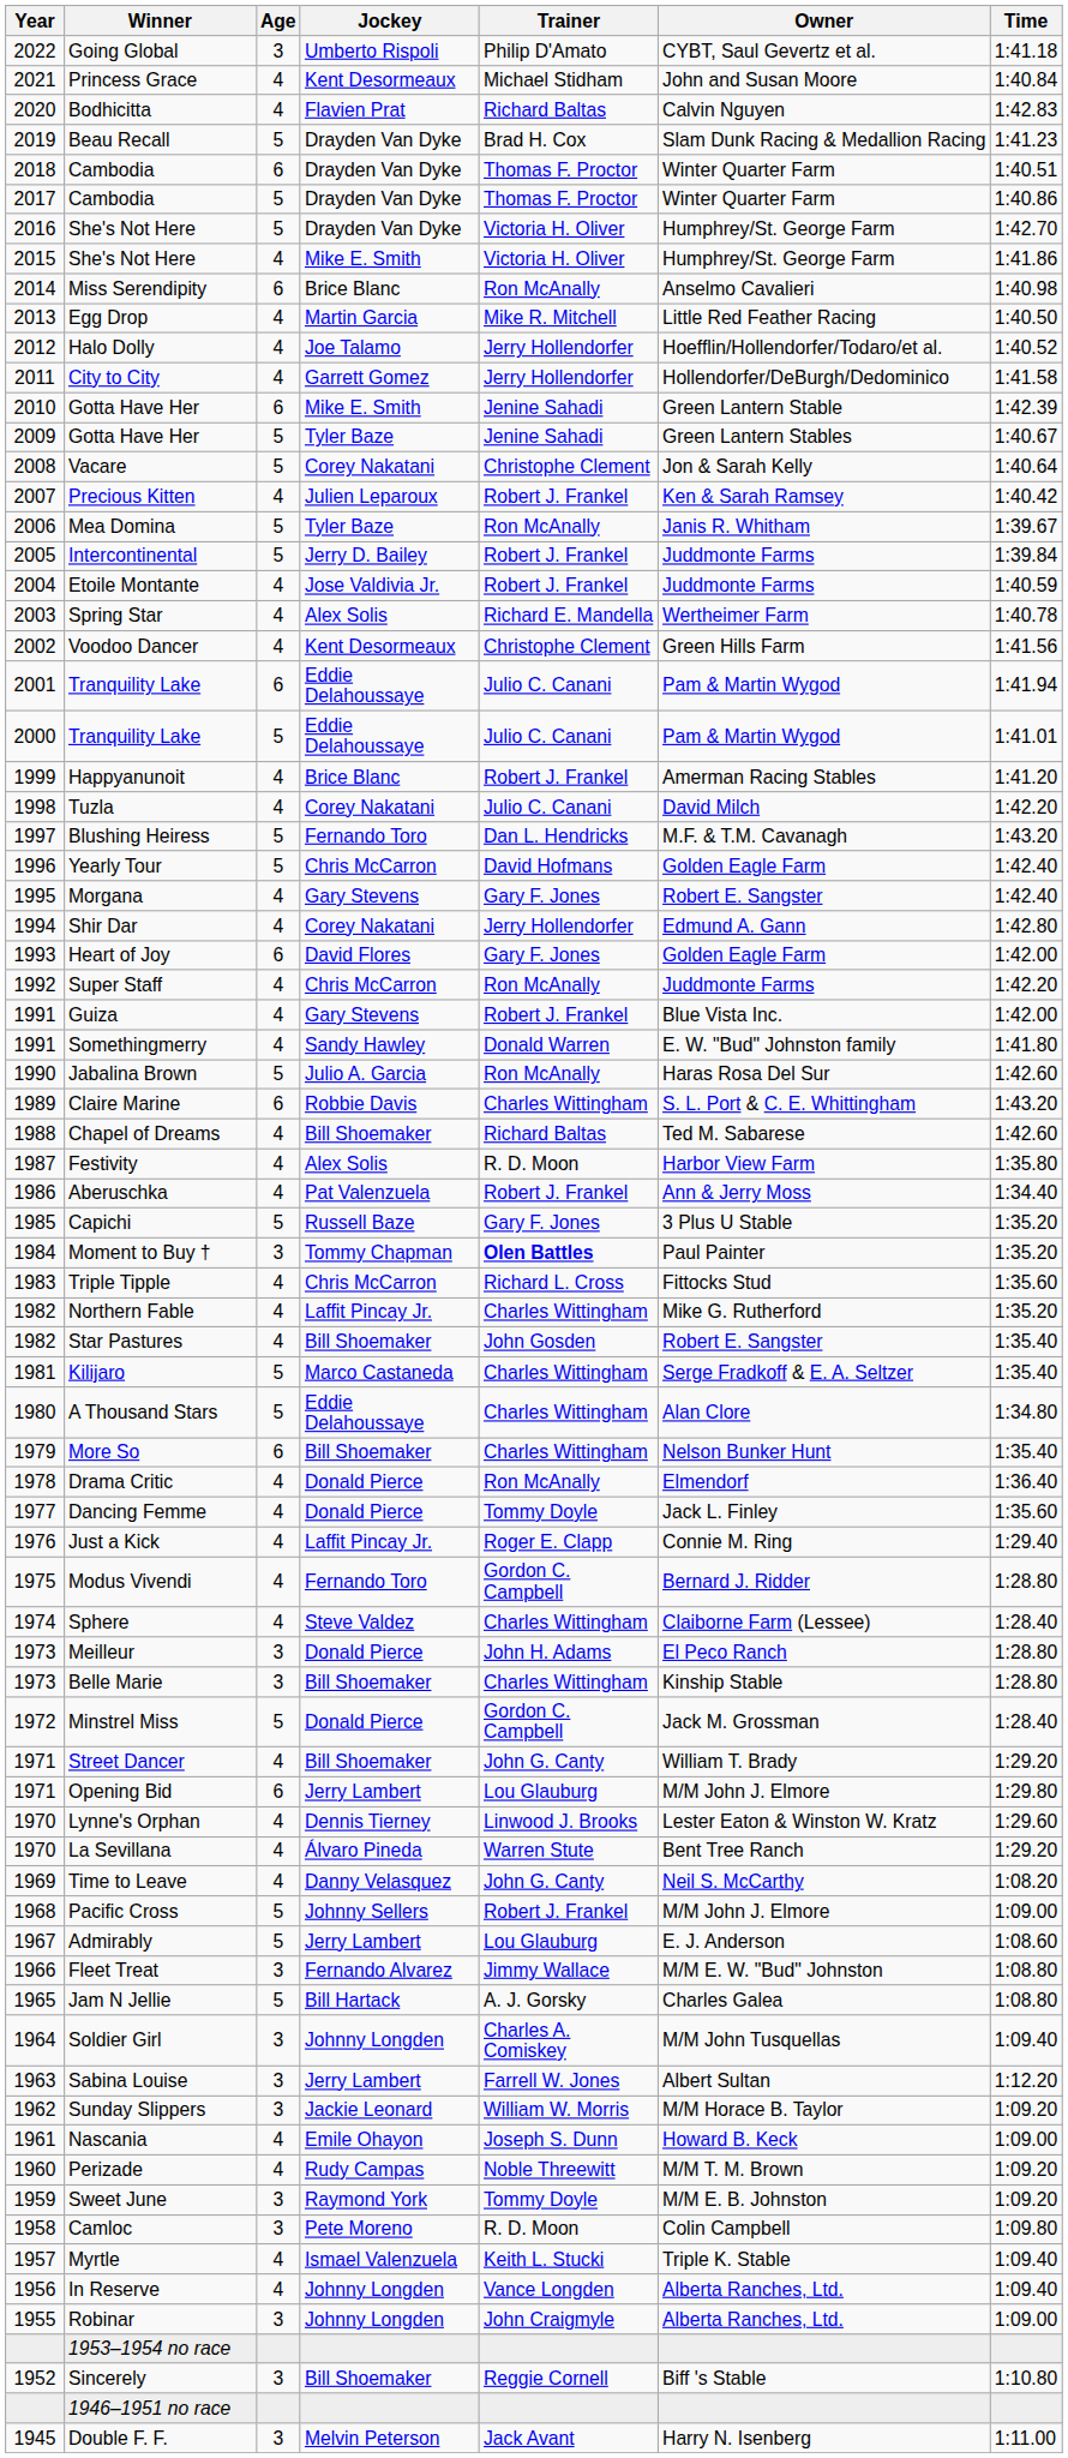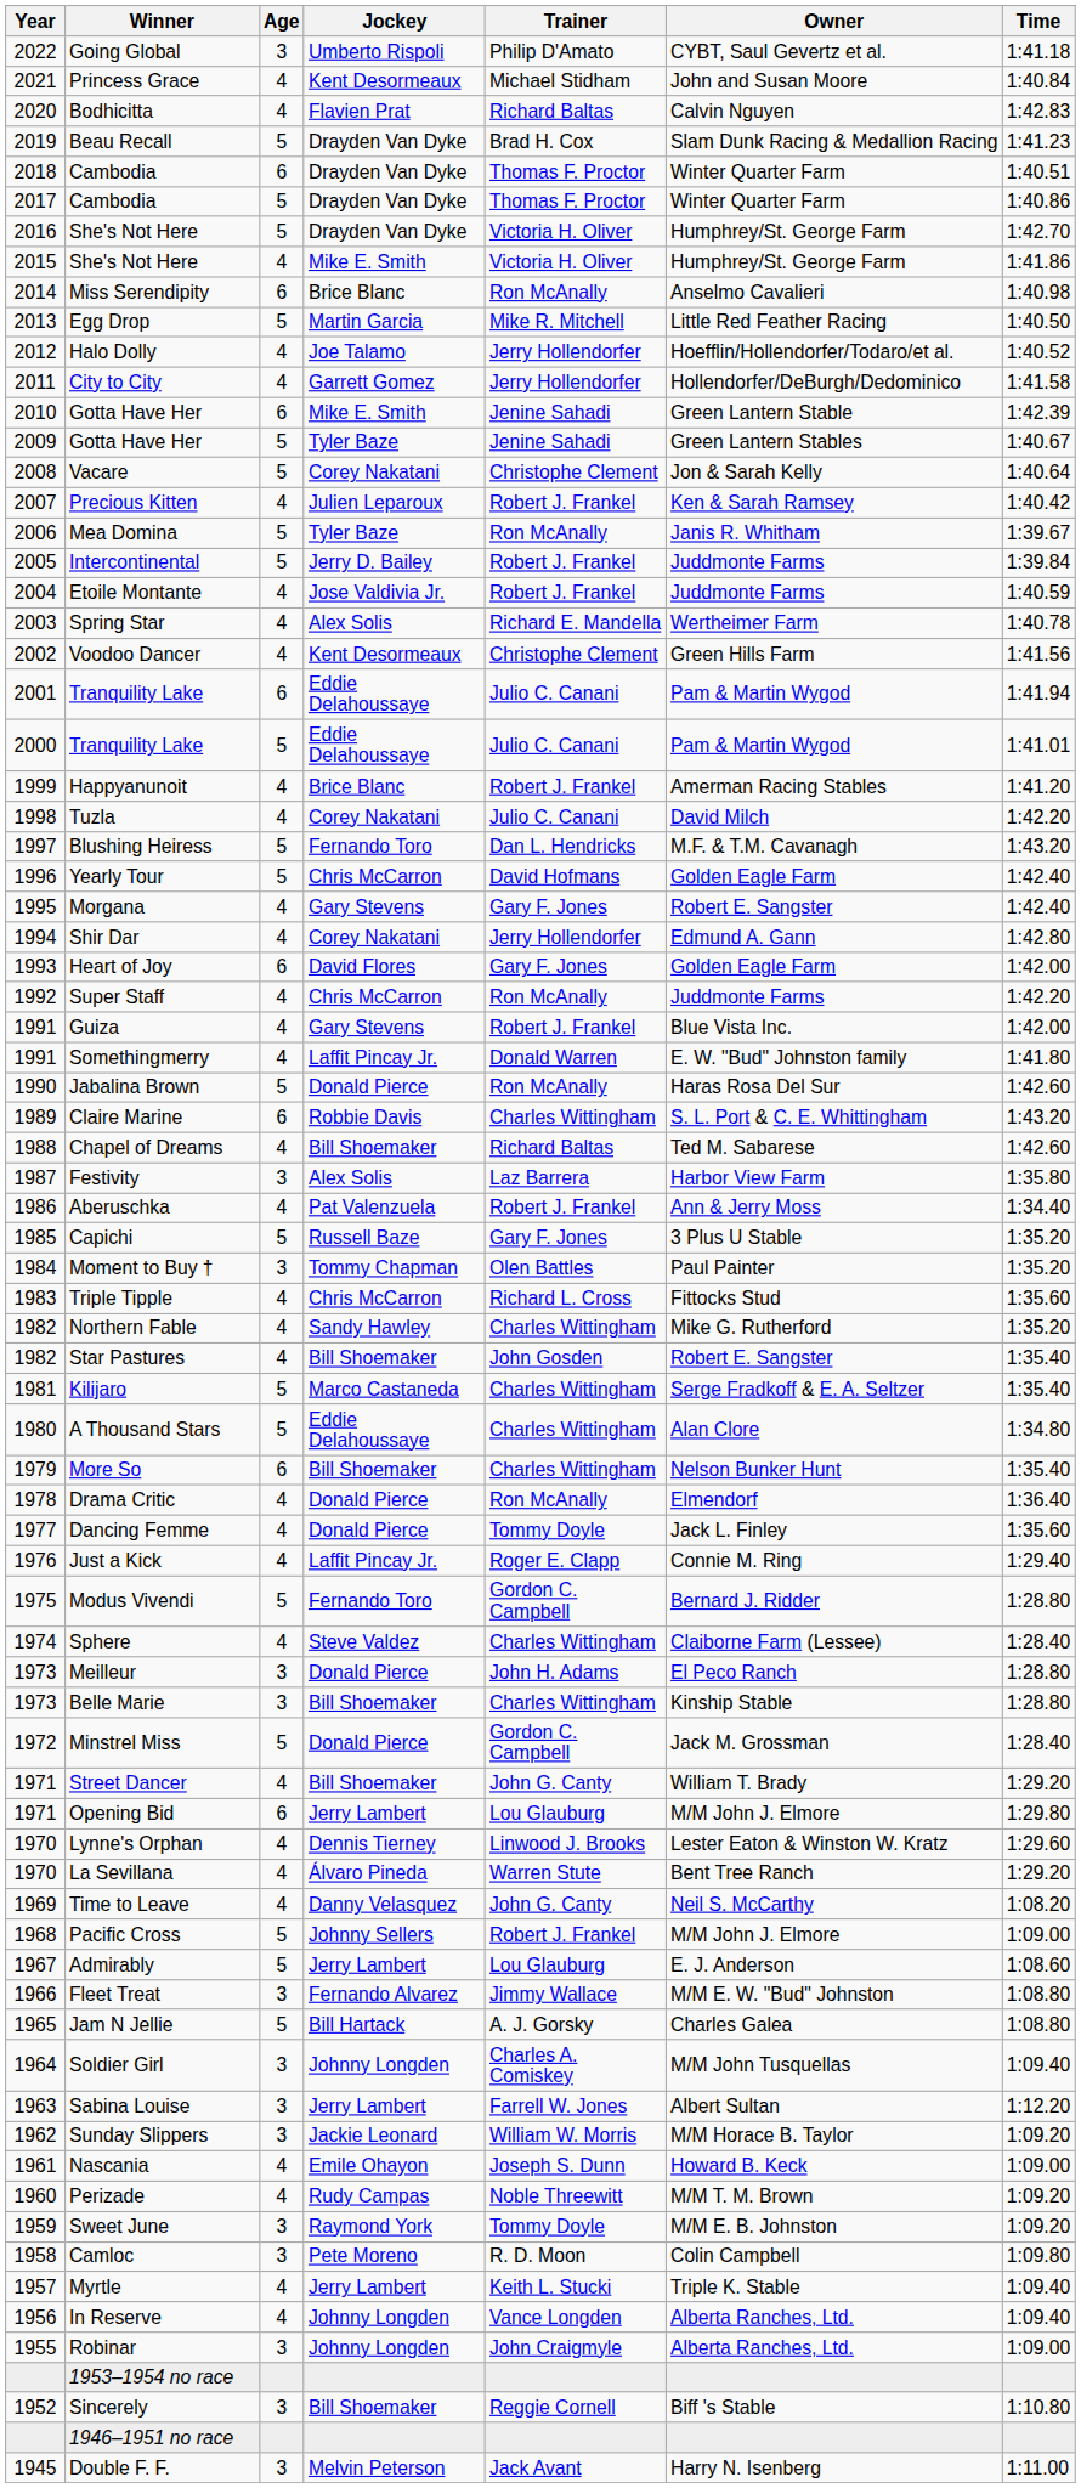 <table class="wikitable sortable" style="font-size:90%">
 <tr>
 <th style="width:38px">Year<br></th>
 <th style="width:140px">Winner<br></th>
 <th style="width:25px">Age<br></th>
 <th style="width:130px">Jockey<br></th>
 <th style="width:130px">Trainer<br></th>
 <th>Owner<br></th>
 <th>Time</th>
 </tr>
 <tr>
 <td align=center>2022</td>
 <td>Going Global</td>
 <td align=center>3</td>
 <td><a href='#'>Umberto Rispoli</a></td>
 <td>Philip D'Amato</td>
 <td>CYBT, Saul Gevertz et al.</td>
 <td>1:41.18</td>
 </tr>
 <tr>
 <td align=center>2021</td>
 <td>Princess Grace</td>
 <td align=center>4</td>
 <td><a href='#'>Kent Desormeaux</a></td>
 <td>Michael Stidham</td>
 <td>John and Susan Moore</td>
 <td>1:40.84</td>
 </tr>
 <tr>
 <td align=center>2020</td>
 <td>Bodhicitta</td>
 <td align=center>4</td>
 <td><a href='#'>Flavien Prat</a></td>
 <td><a href='#'>Richard Baltas</a></td>
 <td>Calvin Nguyen</td>
 <td>1:42.83</td>
 </tr>
 <tr>
 <td align=center>2019</td>
 <td>Beau Recall</td>
 <td align=center>5</td>
 <td>Drayden Van Dyke</td>
 <td>Brad H. Cox</td>
 <td>Slam Dunk Racing & Medallion Racing</td>
 <td>1:41.23</td>
 </tr>
 <tr>
 <td align=center>2018</td>
 <td>Cambodia</td>
 <td align=center>6</td>
 <td>Drayden Van Dyke</td>
 <td><a href='#'>Thomas F. Proctor</a></td>
 <td>Winter Quarter Farm</td>
 <td>1:40.51</td>
 </tr>
 <tr>
 <td align=center>2017</td>
 <td>Cambodia</td>
 <td align=center>5</td>
 <td>Drayden Van Dyke</td>
 <td><a href='#'>Thomas F. Proctor</a></td>
 <td>Winter Quarter Farm</td>
 <td>1:40.86</td>
 </tr>
 <tr>
 <td align=center>2016</td>
 <td>She's Not Here</td>
 <td align=center>5</td>
 <td>Drayden Van Dyke</td>
 <td><a href='#'>Victoria H. Oliver</a></td>
 <td>Humphrey/St. George Farm</td>
 <td>1:42.70</td>
 </tr>
 <tr>
 <td align=center>2015</td>
 <td>She's Not Here</td>
 <td align=center>4</td>
 <td><a href='#'>Mike E. Smith</a></td>
 <td><a href='#'>Victoria H. Oliver</a></td>
 <td>Humphrey/St. George Farm</td>
 <td>1:41.86</td>
 </tr>
 <tr>
 <td align=center>2014</td>
 <td>Miss Serendipity</td>
 <td align=center>6</td>
 <td>Brice Blanc</td>
 <td><a href='#'>Ron McAnally</a></td>
 <td>Anselmo Cavalieri</td>
 <td>1:40.98</td>
 </tr>
 <tr>
 <td align=center>2013</td>
 <td>Egg Drop</td>
-<td align=center>4</td>
+<td align=center>5</td>
 <td><a href='#'>Martin Garcia</a></td>
 <td><a href='#'>Mike R. Mitchell</a></td>
 <td>Little Red Feather Racing</td>
 <td>1:40.50</td>
 </tr>
 <tr>
 <td align=center>2012</td>
 <td>Halo Dolly</td>
 <td align=center>4</td>
 <td><a href='#'>Joe Talamo</a></td>
 <td><a href='#'>Jerry Hollendorfer</a></td>
 <td>Hoefflin/Hollendorfer/Todaro/et al.</td>
 <td>1:40.52</td>
 </tr>
 <tr>
 <td align=center>2011</td>
 <td><a href='#'>City to City</a></td>
 <td align=center>4</td>
 <td><a href='#'>Garrett Gomez</a></td>
 <td><a href='#'>Jerry Hollendorfer</a></td>
 <td>Hollendorfer/DeBurgh/Dedominico</td>
 <td>1:41.58</td>
 </tr>
 <tr>
 <td align=center>2010</td>
 <td>Gotta Have Her</td>
 <td align=center>6</td>
 <td><a href='#'>Mike E. Smith</a></td>
 <td><a href='#'>Jenine Sahadi</a></td>
 <td>Green Lantern Stable</td>
 <td>1:42.39</td>
 </tr>
 <tr>
 <td align=center>2009</td>
 <td>Gotta Have Her</td>
 <td align=center>5</td>
 <td><a href='#'>Tyler Baze</a></td>
 <td><a href='#'>Jenine Sahadi</a></td>
 <td>Green Lantern Stables</td>
 <td>1:40.67</td>
 </tr>
 <tr>
 <td align=center>2008</td>
 <td>Vacare</td>
 <td align=center>5</td>
 <td><a href='#'>Corey Nakatani</a></td>
 <td><a href='#'>Christophe Clement</a></td>
 <td>Jon & Sarah Kelly</td>
 <td>1:40.64</td>
 </tr>
 <tr>
 <td align=center>2007</td>
 <td><a href='#'>Precious Kitten</a></td>
 <td align=center>4</td>
 <td><a href='#'>Julien Leparoux</a></td>
 <td><a href='#'>Robert J. Frankel</a></td>
 <td><a href='#'>Ken & Sarah Ramsey</a></td>
 <td>1:40.42</td>
 </tr>
 <tr>
 <td align=center>2006</td>
 <td>Mea Domina</td>
 <td align=center>5</td>
 <td><a href='#'>Tyler Baze</a></td>
 <td><a href='#'>Ron McAnally</a></td>
 <td><a href='#'>Janis R. Whitham</a></td>
 <td>1:39.67</td>
 </tr>
 <tr>
 <td align=center>2005</td>
 <td><a href='#'>Intercontinental</a></td>
 <td align=center>5</td>
 <td><a href='#'>Jerry D. Bailey</a></td>
 <td><a href='#'>Robert J. Frankel</a></td>
 <td><a href='#'>Juddmonte Farms</a></td>
 <td>1:39.84</td>
 </tr>
 <tr>
 <td align=center>2004</td>
 <td>Etoile Montante</td>
 <td align=center>4</td>
 <td><a href='#'>Jose Valdivia Jr.</a></td>
 <td><a href='#'>Robert J. Frankel</a></td>
 <td><a href='#'>Juddmonte Farms</a></td>
 <td>1:40.59</td>
 </tr>
 <tr>
 <td align=center>2003</td>
 <td>Spring Star</td>
 <td align=center>4</td>
 <td><a href='#'>Alex Solis</a></td>
 <td><a href='#'>Richard E. Mandella</a></td>
 <td><a href='#'>Wertheimer Farm</a></td>
 <td>1:40.78</td>
 </tr>
 <tr>
 <td align=center>2002</td>
 <td>Voodoo Dancer</td>
 <td align=center>4</td>
 <td><a href='#'>Kent Desormeaux</a></td>
 <td><a href='#'>Christophe Clement</a></td>
 <td>Green Hills Farm</td>
 <td>1:41.56</td>
 </tr>
 <tr>
 <td align=center>2001</td>
 <td><a href='#'>Tranquility Lake</a></td>
 <td align=center>6</td>
 <td><a href='#'>Eddie Delahoussaye</a></td>
 <td><a href='#'>Julio C. Canani</a></td>
 <td><a href='#'>Pam & Martin Wygod</a></td>
 <td>1:41.94</td>
 </tr>
 <tr>
 <td align=center>2000</td>
 <td><a href='#'>Tranquility Lake</a></td>
 <td align=center>5</td>
 <td><a href='#'>Eddie Delahoussaye</a></td>
 <td><a href='#'>Julio C. Canani</a></td>
 <td><a href='#'>Pam & Martin Wygod</a></td>
 <td>1:41.01</td>
 </tr>
 <tr>
 <td align=center>1999</td>
 <td>Happyanunoit</td>
 <td align=center>4</td>
 <td><a href='#'>Brice Blanc</a></td>
 <td><a href='#'>Robert J. Frankel</a></td>
 <td>Amerman Racing Stables</td>
 <td>1:41.20</td>
 </tr>
 <tr>
 <td align=center>1998</td>
 <td>Tuzla</td>
 <td align=center>4</td>
 <td><a href='#'>Corey Nakatani</a></td>
 <td><a href='#'>Julio C. Canani</a></td>
 <td><a href='#'>David Milch</a></td>
 <td>1:42.20</td>
 </tr>
 <tr>
 <td align=center>1997</td>
 <td>Blushing Heiress</td>
 <td align=center>5</td>
 <td><a href='#'>Fernando Toro</a></td>
 <td><a href='#'>Dan L. Hendricks</a></td>
 <td>M.F. & T.M. Cavanagh</td>
 <td>1:43.20</td>
 </tr>
 <tr>
 <td align=center>1996</td>
 <td>Yearly Tour</td>
 <td align=center>5</td>
 <td><a href='#'>Chris McCarron</a></td>
 <td><a href='#'>David Hofmans</a></td>
 <td><a href='#'>Golden Eagle Farm</a></td>
 <td>1:42.40</td>
 </tr>
 <tr>
 <td align=center>1995</td>
 <td>Morgana</td>
 <td align=center>4</td>
 <td><a href='#'>Gary Stevens</a></td>
 <td><a href='#'>Gary F. Jones</a></td>
 <td><a href='#'>Robert E. Sangster</a></td>
 <td>1:42.40</td>
 </tr>
 <tr>
 <td align=center>1994</td>
 <td>Shir Dar</td>
 <td align=center>4</td>
 <td><a href='#'>Corey Nakatani</a></td>
 <td><a href='#'>Jerry Hollendorfer</a></td>
 <td><a href='#'>Edmund A. Gann</a></td>
 <td>1:42.80</td>
 </tr>
 <tr>
 <td align=center>1993</td>
 <td>Heart of Joy</td>
 <td align=center>6</td>
 <td><a href='#'>David Flores</a></td>
 <td><a href='#'>Gary F. Jones</a></td>
 <td><a href='#'>Golden Eagle Farm</a></td>
 <td>1:42.00</td>
 </tr>
 <tr>
 <td align=center>1992</td>
 <td>Super Staff</td>
 <td align=center>4</td>
 <td><a href='#'>Chris McCarron</a></td>
 <td><a href='#'>Ron McAnally</a></td>
 <td><a href='#'>Juddmonte Farms</a></td>
 <td>1:42.20</td>
 </tr>
 <tr>
 <td align=center>1991</td>
 <td>Guiza</td>
 <td align=center>4</td>
 <td><a href='#'>Gary Stevens</a></td>
 <td><a href='#'>Robert J. Frankel</a></td>
 <td>Blue Vista Inc.</td>
 <td>1:42.00</td>
 </tr>
 <tr>
 <td align=center>1991</td>
 <td>Somethingmerry</td>
 <td align=center>4</td>
-<td><a href='#'>Sandy Hawley</a></td>
+<td><a href='#'>Laffit Pincay Jr.</a></td>
 <td><a href='#'>Donald Warren</a></td>
 <td>E. W. "Bud" Johnston family</td>
 <td>1:41.80</td>
 </tr>
 <tr>
 <td align=center>1990</td>
 <td>Jabalina Brown</td>
 <td align=center>5</td>
-<td><a href='#'>Julio A. Garcia</a></td>
+<td><a href='#'>Donald Pierce</a></td>
 <td><a href='#'>Ron McAnally</a></td>
 <td>Haras Rosa Del Sur</td>
 <td>1:42.60</td>
 </tr>
 <tr>
 <td align=center>1989</td>
 <td>Claire Marine</td>
 <td align=center>6</td>
 <td><a href='#'>Robbie Davis</a></td>
 <td><a href='#'>Charles Wittingham</a></td>
 <td><a href='#'>S. L. Port</a> & <a href='#'>C. E. Whittingham</a></td>
 <td>1:43.20</td>
 </tr>
 <tr>
 <td align=center>1988</td>
 <td>Chapel of Dreams</td>
 <td align=center>4</td>
 <td><a href='#'>Bill Shoemaker</a></td>
 <td><a href='#'>Richard Baltas</a></td>
 <td>Ted M. Sabarese</td>
 <td>1:42.60</td>
 </tr>
 <tr>
 <td align=center>1987</td>
 <td>Festivity</td>
-<td align=center>4</td>
+<td align=center>3</td>
 <td><a href='#'>Alex Solis</a></td>
-<td>R. D. Moon</td>
+<td><a href='#'>Laz Barrera</a></td>
 <td><a href='#'>Harbor View Farm</a></td>
 <td>1:35.80</td>
 </tr>
 <tr>
 <td align=center>1986</td>
 <td>Aberuschka</td>
 <td align=center>4</td>
 <td><a href='#'>Pat Valenzuela</a></td>
 <td><a href='#'>Robert J. Frankel</a></td>
 <td><a href='#'>Ann & Jerry Moss</a></td>
 <td>1:34.40</td>
 </tr>
 <tr>
 <td align=center>1985</td>
 <td>Capichi</td>
 <td align=center>5</td>
 <td><a href='#'>Russell Baze</a></td>
 <td><a href='#'>Gary F. Jones</a></td>
 <td>3 Plus U Stable</td>
 <td>1:35.20</td>
 </tr>
 <tr>
 <td align=center>1984</td>
 <td>Moment to Buy †</td>
 <td align=center>3</td>
 <td><a href='#'>Tommy Chapman</a></td>
-<td><strong><a href='#'>Olen Battles</a></strong></td>
+<td><a href='#'>Olen Battles</a></td>
 <td>Paul Painter</td>
 <td>1:35.20</td>
 </tr>
 <tr>
 <td align=center>1983</td>
 <td>Triple Tipple</td>
 <td align=center>4</td>
 <td><a href='#'>Chris McCarron</a></td>
 <td><a href='#'>Richard L. Cross</a></td>
 <td>Fittocks Stud</td>
 <td>1:35.60</td>
 </tr>
 <tr>
 <td align=center>1982</td>
 <td>Northern Fable</td>
 <td align=center>4</td>
-<td><a href='#'>Laffit Pincay Jr.</a></td>
+<td><a href='#'>Sandy Hawley</a></td>
 <td><a href='#'>Charles Wittingham</a></td>
 <td>Mike G. Rutherford</td>
 <td>1:35.20</td>
 </tr>
 <tr>
 <td align=center>1982</td>
 <td>Star Pastures</td>
 <td align=center>4</td>
 <td><a href='#'>Bill Shoemaker</a></td>
 <td><a href='#'>John Gosden</a></td>
 <td><a href='#'>Robert E. Sangster</a></td>
 <td>1:35.40</td>
 </tr>
 <tr>
 <td align=center>1981</td>
 <td><a href='#'>Kilijaro</a></td>
 <td align=center>5</td>
 <td><a href='#'>Marco Castaneda</a></td>
 <td><a href='#'>Charles Wittingham</a></td>
 <td><a href='#'>Serge Fradkoff</a> & <a href='#'>E. A. Seltzer</a></td>
 <td>1:35.40</td>
 </tr>
 <tr>
 <td align=center>1980</td>
 <td>A Thousand Stars</td>
 <td align=center>5</td>
 <td><a href='#'>Eddie Delahoussaye</a></td>
 <td><a href='#'>Charles Wittingham</a></td>
 <td><a href='#'>Alan Clore</a></td>
 <td>1:34.80</td>
 </tr>
 <tr>
 <td align=center>1979</td>
 <td><a href='#'>More So</a></td>
 <td align=center>6</td>
 <td><a href='#'>Bill Shoemaker</a></td>
 <td><a href='#'>Charles Wittingham</a></td>
 <td><a href='#'>Nelson Bunker Hunt</a></td>
 <td>1:35.40</td>
 </tr>
 <tr>
 <td align=center>1978</td>
 <td>Drama Critic</td>
 <td align=center>4</td>
 <td><a href='#'>Donald Pierce</a></td>
 <td><a href='#'>Ron McAnally</a></td>
 <td><a href='#'>Elmendorf</a></td>
 <td>1:36.40</td>
 </tr>
 <tr>
 <td align=center>1977</td>
 <td>Dancing Femme</td>
 <td align=center>4</td>
 <td><a href='#'>Donald Pierce</a></td>
 <td><a href='#'>Tommy Doyle</a></td>
 <td>Jack L. Finley</td>
 <td>1:35.60</td>
 </tr>
 <tr>
 <td align=center>1976</td>
 <td>Just a Kick</td>
 <td align=center>4</td>
 <td><a href='#'>Laffit Pincay Jr.</a></td>
 <td><a href='#'>Roger E. Clapp</a></td>
 <td>Connie M. Ring</td>
 <td>1:29.40</td>
 </tr>
 <tr>
 <td align=center>1975</td>
 <td>Modus Vivendi</td>
-<td align=center>4</td>
+<td align=center>5</td>
 <td><a href='#'>Fernando Toro</a></td>
 <td><a href='#'>Gordon C. Campbell</a></td>
 <td><a href='#'>Bernard J. Ridder</a></td>
 <td>1:28.80</td>
 </tr>
 <tr>
 <td align=center>1974</td>
 <td>Sphere</td>
 <td align=center>4</td>
 <td><a href='#'>Steve Valdez</a></td>
 <td><a href='#'>Charles Wittingham</a></td>
 <td><a href='#'>Claiborne Farm</a> (Lessee)</td>
 <td>1:28.40</td>
 </tr>
 <tr>
 <td align=center>1973</td>
 <td>Meilleur</td>
 <td align=center>3</td>
 <td><a href='#'>Donald Pierce</a></td>
 <td><a href='#'>John H. Adams</a></td>
 <td><a href='#'>El Peco Ranch</a></td>
 <td>1:28.80</td>
 </tr>
 <tr>
 <td align=center>1973</td>
 <td>Belle Marie</td>
 <td align=center>3</td>
 <td><a href='#'>Bill Shoemaker</a></td>
 <td><a href='#'>Charles Wittingham</a></td>
 <td>Kinship Stable</td>
 <td>1:28.80</td>
 </tr>
 <tr>
 <td align=center>1972</td>
 <td>Minstrel Miss</td>
 <td align=center>5</td>
 <td><a href='#'>Donald Pierce</a></td>
 <td><a href='#'>Gordon C. Campbell</a></td>
 <td>Jack M. Grossman</td>
 <td>1:28.40</td>
 </tr>
 <tr>
 <td align=center>1971</td>
 <td><a href='#'>Street Dancer</a></td>
 <td align=center>4</td>
 <td><a href='#'>Bill Shoemaker</a></td>
 <td><a href='#'>John G. Canty</a></td>
 <td>William T. Brady</td>
 <td>1:29.20</td>
 </tr>
 <tr>
 <td align=center>1971</td>
 <td>Opening Bid</td>
 <td align=center>6</td>
 <td><a href='#'>Jerry Lambert</a></td>
 <td><a href='#'>Lou Glauburg</a></td>
 <td>M/M John J. Elmore</td>
 <td>1:29.80</td>
 </tr>
 <tr>
 <td align=center>1970</td>
 <td>Lynne's Orphan</td>
 <td align=center>4</td>
 <td><a href='#'>Dennis Tierney</a></td>
 <td><a href='#'>Linwood J. Brooks</a></td>
 <td>Lester Eaton & Winston W. Kratz</td>
 <td>1:29.60</td>
 </tr>
 <tr>
 <td align=center>1970</td>
 <td>La Sevillana</td>
 <td align=center>4</td>
 <td><a href='#'>Álvaro Pineda</a></td>
 <td><a href='#'>Warren Stute</a></td>
 <td>Bent Tree Ranch</td>
 <td>1:29.20</td>
 </tr>
 <tr>
 <td align=center>1969</td>
 <td>Time to Leave</td>
 <td align=center>4</td>
 <td><a href='#'>Danny Velasquez</a></td>
 <td><a href='#'>John G. Canty</a></td>
 <td><a href='#'>Neil S. McCarthy</a></td>
 <td>1:08.20</td>
 </tr>
 <tr>
 <td align=center>1968</td>
 <td>Pacific Cross</td>
 <td align=center>5</td>
 <td><a href='#'>Johnny Sellers</a></td>
 <td><a href='#'>Robert J. Frankel</a></td>
 <td>M/M John J. Elmore</td>
 <td>1:09.00</td>
 </tr>
 <tr>
 <td align=center>1967</td>
 <td>Admirably</td>
 <td align=center>5</td>
 <td><a href='#'>Jerry Lambert</a></td>
 <td><a href='#'>Lou Glauburg</a></td>
 <td>E. J. Anderson</td>
 <td>1:08.60</td>
 </tr>
 <tr>
 <td align=center>1966</td>
 <td>Fleet Treat</td>
 <td align=center>3</td>
 <td><a href='#'>Fernando Alvarez</a></td>
 <td><a href='#'>Jimmy Wallace</a></td>
 <td>M/M E. W. "Bud" Johnston</td>
 <td>1:08.80</td>
 </tr>
 <tr>
 <td align=center>1965</td>
 <td>Jam N Jellie</td>
 <td align=center>5</td>
 <td><a href='#'>Bill Hartack</a></td>
 <td>A. J. Gorsky</td>
 <td>Charles Galea</td>
 <td>1:08.80</td>
 </tr>
 <tr>
 <td align=center>1964</td>
 <td>Soldier Girl</td>
 <td align=center>3</td>
 <td><a href='#'>Johnny Longden</a></td>
 <td><a href='#'>Charles A. Comiskey</a></td>
 <td>M/M John Tusquellas</td>
 <td>1:09.40</td>
 </tr>
 <tr>
 <td align=center>1963</td>
 <td>Sabina Louise</td>
 <td align=center>3</td>
 <td><a href='#'>Jerry Lambert</a></td>
 <td><a href='#'>Farrell W. Jones</a></td>
 <td>Albert Sultan</td>
 <td>1:12.20</td>
 </tr>
 <tr>
 <td align=center>1962</td>
 <td>Sunday Slippers</td>
 <td align=center>3</td>
 <td><a href='#'>Jackie Leonard</a></td>
 <td><a href='#'>William W. Morris</a></td>
 <td>M/M Horace B. Taylor</td>
 <td>1:09.20</td>
 </tr>
 <tr>
 <td align=center>1961</td>
 <td>Nascania</td>
 <td align=center>4</td>
 <td><a href='#'>Emile Ohayon</a></td>
 <td><a href='#'>Joseph S. Dunn</a></td>
 <td><a href='#'>Howard B. Keck</a></td>
 <td>1:09.00</td>
 </tr>
 <tr>
 <td align=center>1960</td>
 <td>Perizade</td>
 <td align=center>4</td>
 <td><a href='#'>Rudy Campas</a></td>
 <td><a href='#'>Noble Threewitt</a></td>
 <td>M/M T. M. Brown</td>
 <td>1:09.20</td>
 </tr>
 <tr>
 <td align=center>1959</td>
 <td>Sweet June</td>
 <td align=center>3</td>
 <td><a href='#'>Raymond York</a></td>
 <td><a href='#'>Tommy Doyle</a></td>
 <td>M/M E. B. Johnston</td>
 <td>1:09.20</td>
 </tr>
 <tr>
 <td align=center>1958</td>
 <td>Camloc</td>
 <td align=center>3</td>
 <td><a href='#'>Pete Moreno</a></td>
 <td>R. D. Moon</td>
 <td>Colin Campbell</td>
 <td>1:09.80</td>
 </tr>
 <tr>
 <td align=center>1957</td>
 <td>Myrtle</td>
 <td align=center>4</td>
-<td><a href='#'>Ismael Valenzuela</a></td>
+<td><a href='#'>Jerry Lambert</a></td>
 <td><a href='#'>Keith L. Stucki</a></td>
 <td>Triple K. Stable</td>
 <td>1:09.40</td>
 </tr>
 <tr>
 <td align=center>1956</td>
 <td>In Reserve</td>
 <td align=center>4</td>
 <td><a href='#'>Johnny Longden</a></td>
 <td><a href='#'>Vance Longden</a></td>
 <td><a href='#'>Alberta Ranches, Ltd.</a></td>
 <td>1:09.40</td>
 </tr>
 <tr>
 <td align=center>1955</td>
 <td>Robinar</td>
 <td align=center>3</td>
 <td><a href='#'>Johnny Longden</a></td>
 <td><a href='#'>John Craigmyle</a></td>
 <td><a href='#'>Alberta Ranches, Ltd.</a></td>
 <td>1:09.00</td>
 </tr>
 <tr bgcolor="#eeeeee">
 <td></td>
 <td><em>1953–1954 no race</em></td>
 <td></td>
 <td></td>
 <td></td>
 <td></td>
 <td></td>
 </tr>
 <tr>
 <td align=center>1952</td>
 <td>Sincerely</td>
 <td align=center>3</td>
 <td><a href='#'>Bill Shoemaker</a></td>
 <td><a href='#'>Reggie Cornell</a></td>
 <td>Biff 's Stable</td>
 <td>1:10.80</td>
 </tr>
 <tr bgcolor="#eeeeee">
 <td></td>
 <td><em>1946–1951 no race</em></td>
 <td></td>
 <td></td>
 <td></td>
 <td></td>
 <td></td>
 </tr>
 <tr>
 <td align=center>1945</td>
 <td>Double F. F.</td>
 <td align=center>3</td>
 <td><a href='#'>Melvin Peterson</a></td>
 <td><a href='#'>Jack Avant</a></td>
 <td>Harry N. Isenberg</td>
 <td>1:11.00</td>
 </tr>
 <tr>
 </tr>
 </table>
